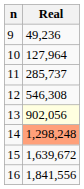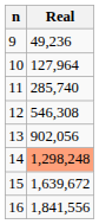 <table class="wikitable">
 <tr>
 <th>n</th>
 <th>Real</th>
 </tr>
 <tr>
 <td>9</td>
 <td>49,236</td>
 </tr>
 <tr>
 <td>10</td>
 <td>127,964</td>
 </tr>
 <tr>
 <td>11</td>
-<td>285,737</td>
+<td>285,740</td>
 </tr>
 <tr>
 <td>12</td>
 <td>546,308</td>
 </tr>
 <tr>
 <td>13</td>
-<td style="background: lightyellow;">902,056</td>
+<td>902,056</td>
 </tr>
 <tr>
 <td>14</td>
 <td style="background: lightsalmon;">1,298,248</td>
 </tr>
 <tr>
 <td>15</td>
 <td>1,639,672</td>
 </tr>
 <tr>
 <td>16</td>
 <td>1,841,556</td>
 </tr>
 </table>
